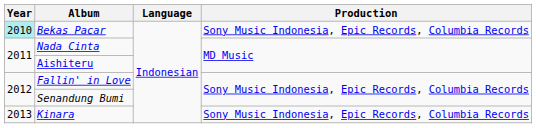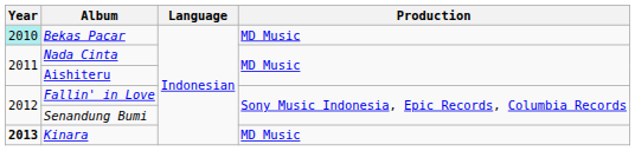 <table class="wikitable">
 <tr>
 <th>Year</th>
 <th>Album</th>
 <th>Language</th>
 <th>Production</th>
 </tr>
 <tr>
 <td style="background: paleturquoise; text-align:center;">2010</td>
 <td><em><a href='#'>Bekas Pacar</a></em></td>
 <td rowspan=6><a href='#'>Indonesian</a></td>
-<td><a href='#'>Sony Music Indonesia</a>, <a href='#'>Epic Records</a>, <a href='#'>Columbia Records</a></td>
+<td><a href='#'>MD Music</a></td>
 </tr>
 <tr>
 <td rowspan=2 style="text-align:center;">2011</td>
 <td><em><a href='#'>Nada Cinta</a></em></td>
 <td rowspan=2><a href='#'>MD Music</a></td>
 </tr>
 <tr>
 <td><a href='#'>Aishiteru</a></td>
 </tr>
 <tr>
 <td rowspan=2 style="text-align:center;">2012</td>
 <td><em><a href='#'>Fallin' in Love</a></em></td>
 <td rowspan=2><a href='#'>Sony Music Indonesia</a>, <a href='#'>Epic Records</a>, <a href='#'>Columbia Records</a></td>
 </tr>
 <tr>
 <td><em>Senandung Bumi</em></td>
 </tr>
 <tr>
-<td style="text-align:center;">2013</td>
+<td style="text-align:center;"><strong>2013</strong></td>
 <td><em><a href='#'>Kinara</a></em></td>
-<td><a href='#'>Sony Music Indonesia</a>, <a href='#'>Epic Records</a>, <a href='#'>Columbia Records</a></td>
+<td><a href='#'>MD Music</a></td>
 </tr>
 </table>
